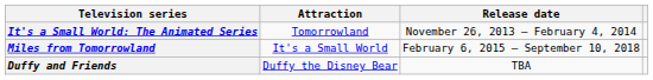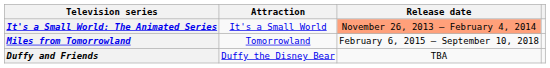 <table class="wikitable plainrowheaders sortable" style="text-align: center">
 <tr>
 <th scope="col">Television series</th>
 <th scope="col">Attraction</th>
 <th scope="col">Release date</th>
 <th scope="col" class=unsortable></th>
 </tr>
 <tr>
 <th scope="row" style="text-align:left"><em><a href='#'>It's a Small World: The Animated Series</a></em></th>
-<td><a href='#'>Tomorrowland</a></td>
-<td>November 26, 2013 – February 4, 2014</td>
+<td><a href='#'>It's a Small World</a></td>
+<td style="background: lightsalmon;">November 26, 2013 – February 4, 2014</td>
 <td></td>
 </tr>
 <tr>
 <th scope="row" style="text-align:left"><em><a href='#'>Miles from Tomorrowland</a></em></th>
-<td><a href='#'>It's a Small World</a></td>
+<td><a href='#'>Tomorrowland</a></td>
 <td>February 6, 2015 – September 10, 2018</td>
 <td></td>
 </tr>
 <tr>
 <th scope="row" style="text-align:left"><em>Duffy and Friends</em></th>
 <td><a href='#'>Duffy the Disney Bear</a></td>
 <td>TBA</td>
 <td></td>
 </tr>
 </table>
